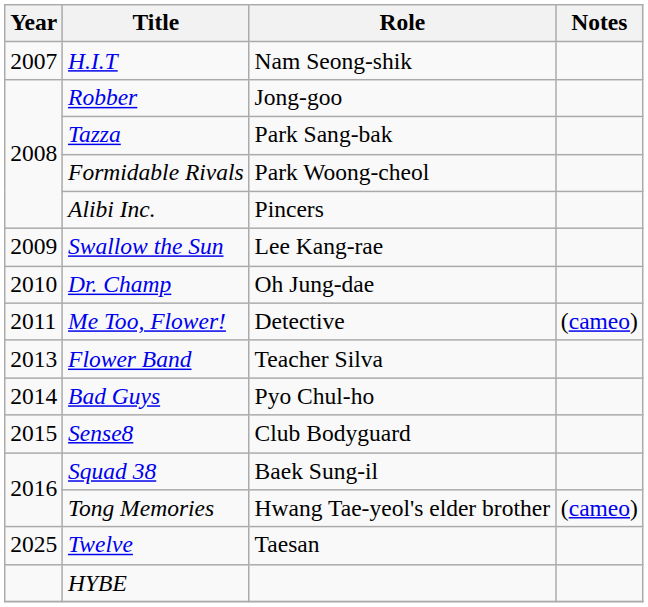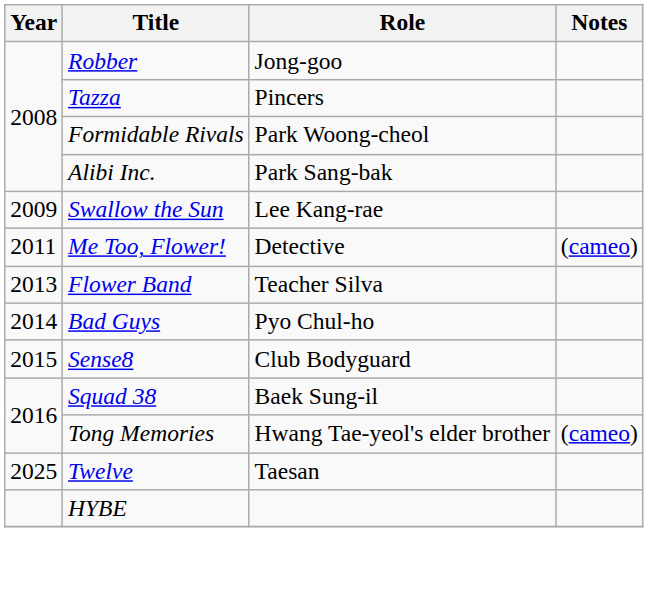 <table class="wikitable sortable">
 <tr>
 <th>Year</th>
 <th>Title</th>
 <th>Role</th>
 <th>Notes</th>
-</tr>
-<tr>
-<td>2007</td>
-<td><em><a href='#'>H.I.T</a></em></td>
-<td>Nam Seong-shik</td>
-<td></td>
 </tr>
 <tr>
 <td rowspan="4">2008</td>
 <td><em><a href='#'>Robber</a></em></td>
 <td>Jong-goo</td>
 <td></td>
 </tr>
 <tr>
 <td><em><a href='#'>Tazza</a></em></td>
-<td>Park Sang-bak</td>
+<td>Pincers</td>
 <td></td>
 </tr>
 <tr>
 <td><em>Formidable Rivals</em></td>
 <td>Park Woong-cheol</td>
 <td></td>
 </tr>
 <tr>
 <td><em>Alibi Inc.</em> </td>
-<td>Pincers</td>
+<td>Park Sang-bak</td>
 <td></td>
 </tr>
 <tr>
 <td>2009</td>
 <td><em><a href='#'>Swallow the Sun</a></em></td>
 <td>Lee Kang-rae</td>
-<td></td>
-</tr>
-<tr>
-<td>2010</td>
-<td><em><a href='#'>Dr. Champ</a></em></td>
-<td>Oh Jung-dae</td>
 <td></td>
 </tr>
 <tr>
 <td>2011</td>
 <td><em><a href='#'>Me Too, Flower!</a></em></td>
 <td>Detective</td>
 <td>(<a href='#'>cameo</a>)</td>
 </tr>
 <tr>
 <td>2013</td>
 <td><em><a href='#'>Flower Band</a></em></td>
 <td>Teacher Silva</td>
 <td></td>
 </tr>
 <tr>
 <td>2014</td>
 <td><em><a href='#'>Bad Guys</a></em></td>
 <td>Pyo Chul-ho</td>
 <td></td>
 </tr>
 <tr>
 <td>2015</td>
 <td><em><a href='#'>Sense8</a></em></td>
 <td>Club Bodyguard</td>
 <td></td>
 </tr>
 <tr>
 <td rowspan="2">2016</td>
 <td><em><a href='#'>Squad 38</a></em></td>
 <td>Baek Sung-il</td>
 <td></td>
 </tr>
 <tr>
 <td><em>Tong Memories</em></td>
 <td>Hwang Tae-yeol's elder brother</td>
 <td>(<a href='#'>cameo</a>)</td>
 </tr>
 <tr>
 <td>2025</td>
 <td><em><a href='#'>Twelve</a></em></td>
 <td>Taesan</td>
 <td></td>
 </tr>
 <tr>
 <td></td>
 <td><em>HYBE</em></td>
 <td></td>
 <td></td>
 </tr>
 <tr>
 </tr>
 </table>
